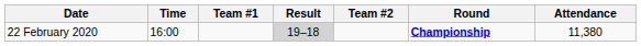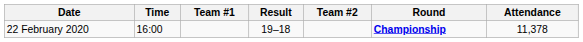 <table class="wikitable" style="text-align:left; width:100%;">
 <tr>
 <th>Date</th>
 <th>Time</th>
 <th>Team #1</th>
 <th>Result</th>
 <th>Team #2</th>
 <th>Round</th>
 <th>Attendance</th>
 </tr>
 <tr>
 <td>22 February 2020</td>
 <td>16:00</td>
 <td></td>
-<td style="background: lightgrey; text-align:center;">19–18</td>
+<td style="text-align:center;">19–18</td>
 <td></td>
 <td><strong><a href='#'>Championship</a></strong></td>
-<td style="text-align:center;">11,380</td>
+<td style="text-align:center;">11,378</td>
 </tr>
 </table>
